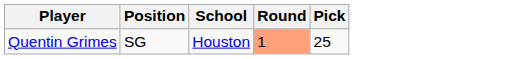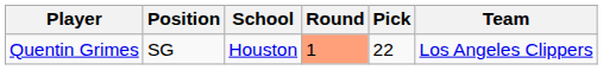 <table class="wikitable" border="1">
 <tr>
 <th>Player</th>
 <th>Position</th>
 <th>School</th>
 <th>Round</th>
 <th>Pick</th>
+<th>Team</th>
 </tr>
 <tr>
 <td><a href='#'>Quentin Grimes</a></td>
 <td>SG</td>
 <td><a href='#'>Houston</a></td>
 <td style="background: lightsalmon;">1</td>
-<td>25</td>
+<td>22</td>
+<td><a href='#'>Los Angeles Clippers</a></td>
 </tr>
 </table>
